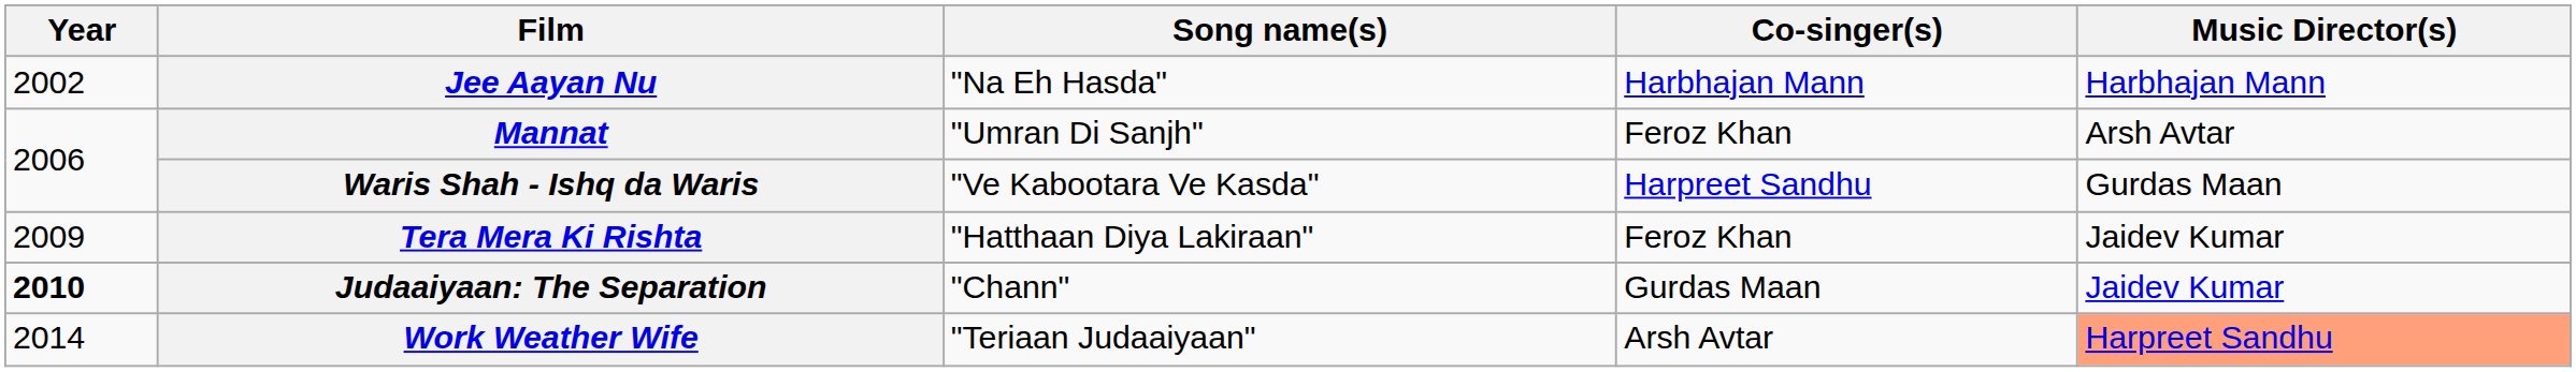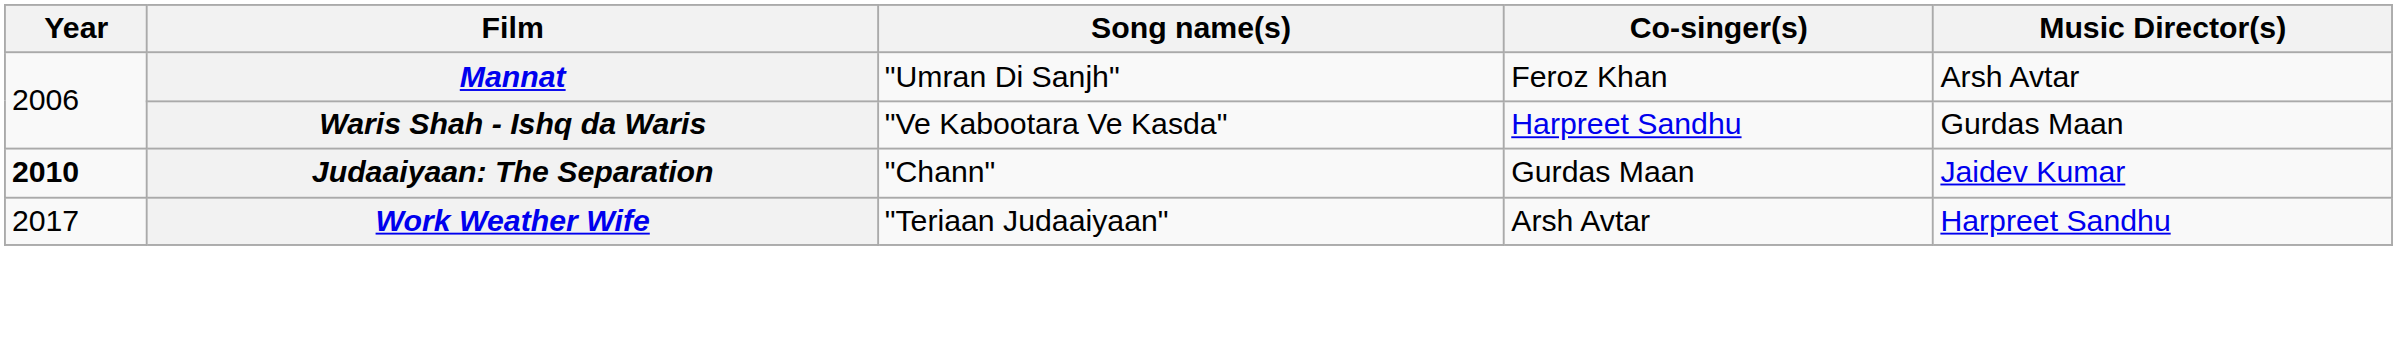 <table class="wikitable sortable" style="width:100%;">
 <tr>
 <th>Year</th>
 <th>Film</th>
 <th>Song name(s)</th>
 <th>Co-singer(s)</th>
 <th>Music Director(s)</th>
-</tr>
-<tr>
-<td>2002</td>
-<th><em><a href='#'>Jee Aayan Nu</a></em></th>
-<td>"Na Eh Hasda"</td>
-<td><a href='#'>Harbhajan Mann</a></td>
-<td><a href='#'>Harbhajan Mann</a></td>
 </tr>
 <tr>
 <td rowspan=2>2006</td>
 <th><em><a href='#'>Mannat</a></em></th>
 <td>"Umran Di Sanjh"</td>
 <td>Feroz Khan</td>
 <td>Arsh Avtar</td>
 </tr>
 <tr>
 <th><em>Waris Shah - Ishq da Waris</em></th>
 <td>"Ve Kabootara Ve Kasda"</td>
 <td><a href='#'>Harpreet Sandhu</a></td>
 <td>Gurdas Maan</td>
 </tr>
 <tr>
-<td>2009</td>
-<th><em><a href='#'>Tera Mera Ki Rishta</a></em></th>
-<td>"Hatthaan Diya Lakiraan"</td>
-<td>Feroz Khan</td>
-<td>Jaidev Kumar</td>
-</tr>
-<tr>
 <td><strong>2010</strong></td>
 <th><em>Judaaiyaan: The Separation</em></th>
 <td>"Chann"</td>
 <td>Gurdas Maan</td>
 <td><a href='#'>Jaidev Kumar</a></td>
 </tr>
 <tr>
-<td>2014</td>
+<td>2017</td>
 <th><em><a href='#'>Work Weather Wife</a></em></th>
 <td>"Teriaan Judaaiyaan"</td>
 <td>Arsh Avtar</td>
-<td style="background: lightsalmon;"><a href='#'>Harpreet Sandhu</a></td>
+<td><a href='#'>Harpreet Sandhu</a></td>
 </tr>
 </table>
